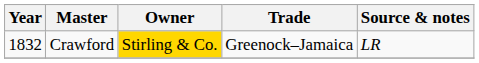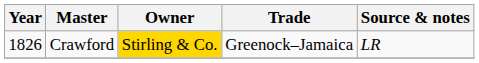 <table class=" wikitable">
 <tr>
 <th>Year</th>
 <th>Master</th>
 <th>Owner</th>
 <th>Trade</th>
 <th>Source & notes</th>
 </tr>
 <tr>
-<td>1832</td>
+<td>1826</td>
 <td>Crawford</td>
 <td style="background: gold;">Stirling & Co.</td>
 <td>Greenock–Jamaica</td>
 <td><em>LR</em></td>
 </tr>
 <tr>
 </tr>
 </table>
